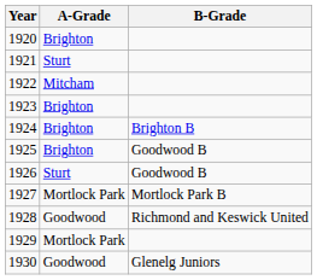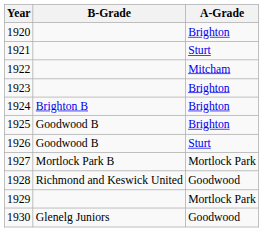 <table class="wikitable">
 <tr>
 <th>Year</th>
+<th>B-Grade</th>
 <th>A-Grade</th>
-<th>B-Grade</th>
 </tr>
 <tr>
 <td>1920</td>
+<td></td>
 <td><a href='#'>Brighton</a></td>
-<td></td>
 </tr>
 <tr>
 <td>1921</td>
+<td></td>
 <td><a href='#'>Sturt</a></td>
-<td></td>
 </tr>
 <tr>
 <td>1922</td>
+<td></td>
 <td><a href='#'>Mitcham</a></td>
-<td></td>
 </tr>
 <tr>
 <td>1923</td>
+<td></td>
 <td><a href='#'>Brighton</a></td>
-<td></td>
 </tr>
 <tr>
 <td>1924</td>
+<td><a href='#'>Brighton B</a></td>
 <td><a href='#'>Brighton</a></td>
-<td><a href='#'>Brighton B</a></td>
 </tr>
 <tr>
 <td>1925</td>
+<td>Goodwood B</td>
 <td><a href='#'>Brighton</a></td>
-<td>Goodwood B</td>
 </tr>
 <tr>
 <td>1926</td>
+<td>Goodwood B</td>
 <td><a href='#'>Sturt</a></td>
-<td>Goodwood B</td>
 </tr>
 <tr>
 <td>1927</td>
+<td>Mortlock Park B </td>
 <td>Mortlock Park </td>
-<td>Mortlock Park B </td>
 </tr>
 <tr>
 <td>1928</td>
+<td>Richmond and Keswick United</td>
 <td>Goodwood </td>
-<td>Richmond and Keswick United</td>
 </tr>
 <tr>
 <td>1929</td>
+<td></td>
 <td>Mortlock Park </td>
-<td></td>
 </tr>
 <tr>
 <td>1930</td>
+<td>Glenelg Juniors</td>
 <td>Goodwood </td>
-<td>Glenelg Juniors</td>
 </tr>
 </table>
